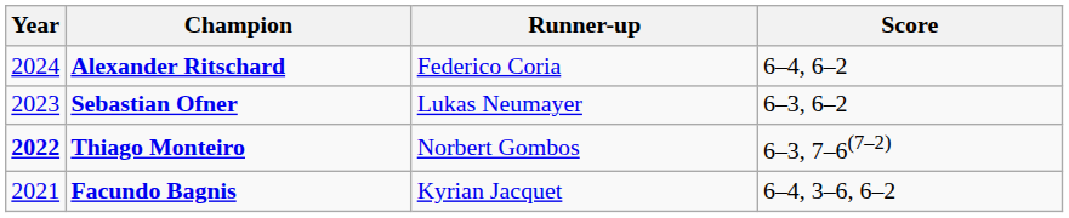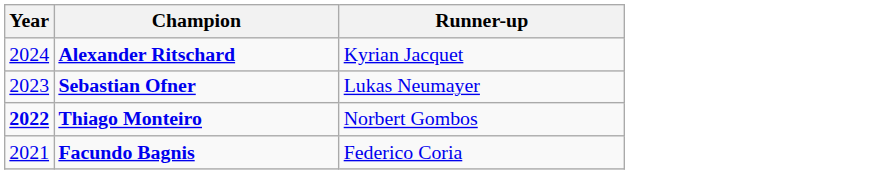 <table class="wikitable" style="font-size:90%">
 <tr>
 <th>Year</th>
 <th style="width:200px;">Champion</th>
 <th style="width:200px;">Runner-up</th>
-<th style="width:175px;">Score</th>
 </tr>
 <tr>
 <td><a href='#'>2024</a></td>
 <td> <strong><a href='#'>Alexander Ritschard</a></strong></td>
-<td> <a href='#'>Federico Coria</a></td>
-<td>6–4, 6–2</td>
+<td> <a href='#'>Kyrian Jacquet</a></td>
 </tr>
 <tr>
 <td><a href='#'>2023</a></td>
 <td> <strong><a href='#'>Sebastian Ofner</a></strong></td>
 <td> <a href='#'>Lukas Neumayer</a></td>
-<td>6–3, 6–2</td>
 </tr>
 <tr>
 <td><strong><a href='#'>2022</a></strong></td>
 <td> <strong><a href='#'>Thiago Monteiro</a></strong></td>
 <td> <a href='#'>Norbert Gombos</a></td>
-<td>6–3, 7–6<sup>(7–2)</sup></td>
 </tr>
 <tr>
 <td><a href='#'>2021</a></td>
 <td> <strong><a href='#'>Facundo Bagnis</a></strong></td>
-<td> <a href='#'>Kyrian Jacquet</a></td>
-<td>6–4, 3–6, 6–2</td>
+<td> <a href='#'>Federico Coria</a></td>
 </tr>
 </table>
